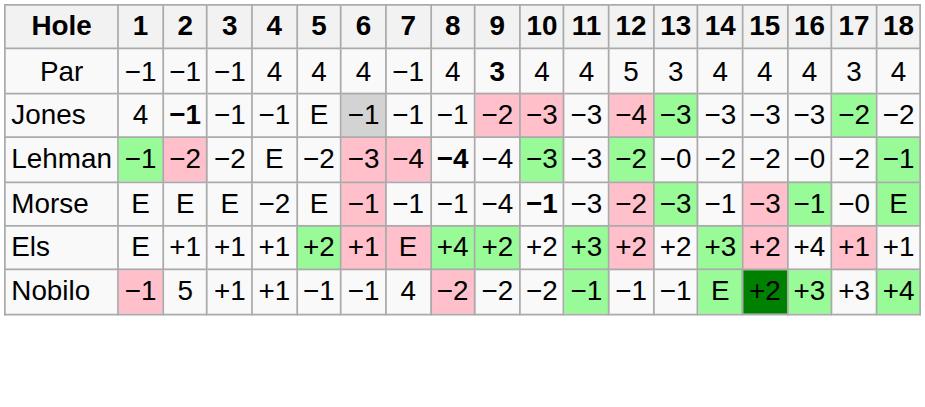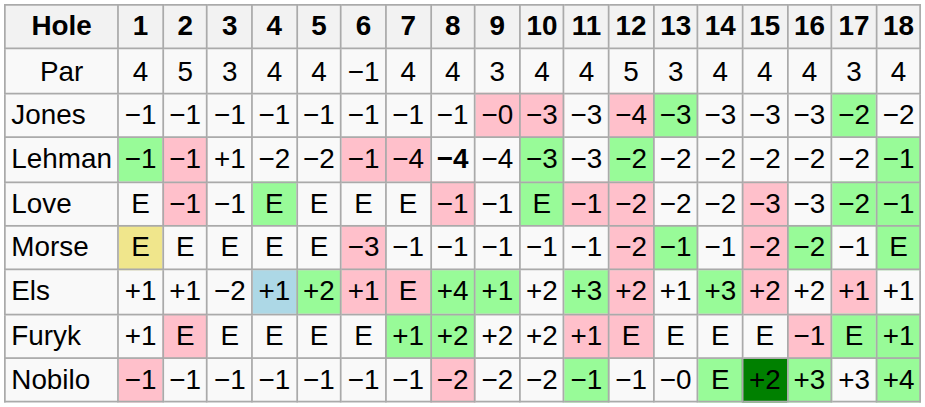 <table class="wikitable" style="text-align:center">
 <tr>
 <th>Hole</th>
 <th> 1 </th>
 <th> 2 </th>
 <th> 3 </th>
 <th> 4 </th>
 <th> 5 </th>
 <th> 6 </th>
 <th> 7 </th>
 <th> 8 </th>
 <th> 9 </th>
 <th>10</th>
 <th>11</th>
 <th>12</th>
 <th>13</th>
 <th>14</th>
 <th>15</th>
 <th>16</th>
 <th>17</th>
 <th>18</th>
 </tr>
 <tr>
 <td>Par</td>
-<td>−1</td>
-<td>−1</td>
-<td>−1</td>
 <td>4</td>
+<td>5</td>
+<td>3</td>
 <td>4</td>
 <td>4</td>
 <td>−1</td>
 <td>4</td>
-<td><strong>3</strong></td>
+<td>4</td>
+<td>3</td>
 <td>4</td>
 <td>4</td>
 <td>5</td>
 <td>3</td>
 <td>4</td>
 <td>4</td>
 <td>4</td>
 <td>3</td>
 <td>4</td>
 </tr>
 <tr>
 <td align=left> Jones</td>
-<td>4</td>
-<td><strong>−1</strong></td>
 <td>−1</td>
 <td>−1</td>
-<td>E</td>
-<td style="background: lightgrey;">−1</td>
 <td>−1</td>
 <td>−1</td>
-<td style="background: Pink;">−2</td>
+<td>−1</td>
+<td>−1</td>
+<td>−1</td>
+<td>−1</td>
+<td style="background: Pink;">−0</td>
 <td style="background: Pink;">−3</td>
 <td>−3</td>
 <td style="background: Pink;">−4</td>
 <td style="background: PaleGreen;">−3</td>
 <td>−3</td>
 <td>−3</td>
 <td>−3</td>
 <td style="background: PaleGreen;">−2</td>
 <td>−2</td>
 </tr>
 <tr>
 <td align=left> Lehman</td>
 <td style="background: PaleGreen;">−1</td>
-<td style="background: Pink;">−2</td>
+<td style="background: Pink;">−1</td>
+<td>+1</td>
 <td>−2</td>
-<td>E</td>
 <td>−2</td>
-<td style="background: Pink;">−3</td>
+<td style="background: Pink;">−1</td>
 <td style="background: Pink;">−4</td>
 <td><strong>−4</strong></td>
 <td>−4</td>
 <td style="background: PaleGreen;">−3</td>
 <td>−3</td>
 <td style="background: PaleGreen;">−2</td>
-<td>−0</td>
 <td>−2</td>
 <td>−2</td>
-<td>−0</td>
+<td>−2</td>
+<td>−2</td>
 <td>−2</td>
 <td style="background: PaleGreen;">−1</td>
 </tr>
 <tr>
-<td align=left> Morse</td>
+<td align=left> Love</td>
+<td>E</td>
+<td style="background: Pink;">−1</td>
+<td>−1</td>
+<td style="background: PaleGreen;">E</td>
 <td>E</td>
 <td>E</td>
 <td>E</td>
-<td>−2</td>
-<td>E</td>
 <td style="background: Pink;">−1</td>
 <td>−1</td>
+<td style="background: PaleGreen;">E</td>
+<td style="background: Pink;">−1</td>
+<td style="background: Pink;">−2</td>
+<td>−2</td>
+<td>−2</td>
+<td style="background: Pink;">−3</td>
+<td>−3</td>
+<td style="background: PaleGreen;">−2</td>
+<td style="background: PaleGreen;">−1</td>
+</tr>
+<tr>
+<td align=left> Morse</td>
+<td style="background: khaki;">E</td>
+<td>E</td>
+<td>E</td>
+<td>E</td>
+<td>E</td>
+<td style="background: Pink;">−3</td>
 <td>−1</td>
-<td>−4</td>
-<td><strong>−1</strong></td>
-<td>−3</td>
+<td>−1</td>
+<td>−1</td>
+<td>−1</td>
+<td>−1</td>
 <td style="background: Pink;">−2</td>
-<td style="background: PaleGreen;">−3</td>
+<td style="background: PaleGreen;">−1</td>
 <td>−1</td>
-<td style="background: Pink;">−3</td>
-<td style="background: PaleGreen;">−1</td>
-<td>−0</td>
+<td style="background: Pink;">−2</td>
+<td style="background: PaleGreen;">−2</td>
+<td>−1</td>
 <td style="background: PaleGreen;">E</td>
 </tr>
 <tr>
 <td align=left> Els</td>
-<td>E</td>
 <td>+1</td>
 <td>+1</td>
-<td>+1</td>
+<td>−2</td>
+<td style="background: lightblue;">+1</td>
 <td style="background: PaleGreen;">+2</td>
 <td style="background: Pink;">+1</td>
 <td style="background: Pink;">E</td>
 <td style="background: PaleGreen;">+4</td>
-<td style="background: PaleGreen;">+2</td>
+<td style="background: PaleGreen;">+1</td>
 <td>+2</td>
 <td style="background: PaleGreen;">+3</td>
 <td style="background: Pink;">+2</td>
-<td>+2</td>
+<td>+1</td>
 <td style="background: PaleGreen;">+3</td>
 <td style="background: Pink;">+2</td>
-<td>+4</td>
+<td>+2</td>
 <td style="background: Pink;">+1</td>
 <td>+1</td>
 </tr>
 <tr>
+<td align=left> Furyk</td>
+<td>+1</td>
+<td style="background: Pink;">E</td>
+<td>E</td>
+<td>E</td>
+<td>E</td>
+<td>E</td>
+<td style="background: PaleGreen;">+1</td>
+<td style="background: PaleGreen;">+2</td>
+<td>+2</td>
+<td>+2</td>
+<td style="background: Pink;">+1</td>
+<td style="background: Pink;">E</td>
+<td>E</td>
+<td>E</td>
+<td>E</td>
+<td style="background: Pink;">−1</td>
+<td style="background: PaleGreen;">E</td>
+<td style="background: PaleGreen;">+1</td>
+</tr>
+<tr>
 <td align=left> Nobilo</td>
 <td style="background: Pink;">−1</td>
-<td>5</td>
-<td>+1</td>
-<td>+1</td>
 <td>−1</td>
 <td>−1</td>
-<td>4</td>
+<td>−1</td>
+<td>−1</td>
+<td>−1</td>
+<td>−1</td>
 <td style="background: Pink;">−2</td>
 <td>−2</td>
 <td>−2</td>
 <td style="background: PaleGreen;">−1</td>
 <td>−1</td>
-<td>−1</td>
+<td>−0</td>
 <td style="background: PaleGreen;">E</td>
 <td style="background: Green;">+2</td>
 <td style="background: PaleGreen;">+3</td>
 <td>+3</td>
 <td style="background: PaleGreen;">+4</td>
 </tr>
 </table>
